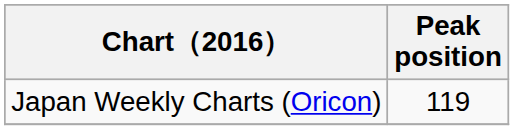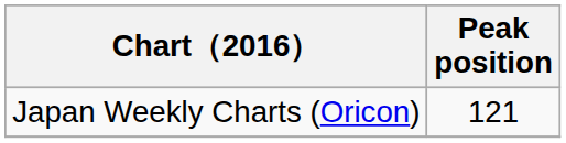 <table class="wikitable sortable">
 <tr>
 <th>Chart（2016）</th>
 <th>Peak<br>position</th>
 </tr>
 <tr>
 <td style="text-align:center;">Japan Weekly Charts (<a href='#'>Oricon</a>)</td>
-<td style="text-align:center;">119</td>
+<td style="text-align:center;">121</td>
 </tr>
 <tr>
 </tr>
 </table>
